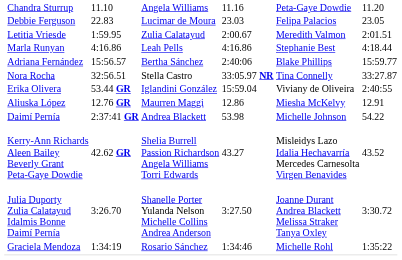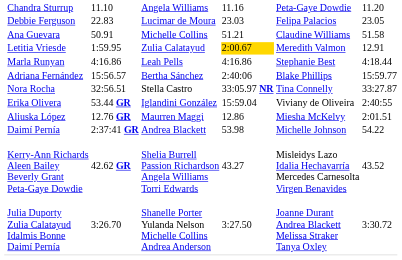 <table>
 <tr>
 <td><br></td>
 <td><a href='#'>Chandra Sturrup</a> <br> </td>
 <td>11.10</td>
 <td><a href='#'>Angela Williams</a> <br> </td>
 <td>11.16</td>
 <td><a href='#'>Peta-Gaye Dowdie</a> <br> </td>
 <td>11.20</td>
 </tr>
 <tr>
 <td><br></td>
 <td><a href='#'>Debbie Ferguson</a> <br> </td>
 <td>22.83</td>
 <td><a href='#'>Lucimar de Moura</a> <br> </td>
 <td>23.03</td>
 <td><a href='#'>Felipa Palacios</a> <br> </td>
 <td>23.05</td>
 </tr>
 <tr>
 <td></td>
+<td><a href='#'>Ana Guevara</a> <br> </td>
+<td>50.91</td>
+<td><a href='#'>Michelle Collins</a> <br> </td>
+<td>51.21</td>
+<td><a href='#'>Claudine Williams</a> <br> </td>
+<td>51.58</td>
+</tr>
+<tr>
+<td></td>
 <td><a href='#'>Letitia Vriesde</a> <br> </td>
 <td>1:59.95</td>
 <td><a href='#'>Zulia Calatayud</a> <br> </td>
-<td>2:00.67</td>
+<td style="background: gold;">2:00.67</td>
 <td><a href='#'>Meredith Valmon</a> <br> </td>
-<td>2:01.51</td>
+<td>12.91</td>
 </tr>
 <tr>
 <td></td>
 <td><a href='#'>Marla Runyan</a> <br> </td>
 <td>4:16.86</td>
 <td><a href='#'>Leah Pells</a> <br> </td>
 <td>4:16.86</td>
 <td><a href='#'>Stephanie Best</a> <br> </td>
 <td>4:18.44</td>
 </tr>
 <tr>
 <td></td>
 <td><a href='#'>Adriana Fernández</a> <br> </td>
 <td>15:56.57</td>
 <td><a href='#'>Bertha Sánchez</a> <br> </td>
 <td>2:40:06</td>
 <td><a href='#'>Blake Phillips</a> <br> </td>
 <td>15:59.77</td>
 </tr>
 <tr>
 <td></td>
 <td><a href='#'>Nora Rocha</a> <br> </td>
 <td>32:56.51</td>
 <td>Stella Castro <br> </td>
 <td>33:05.97 <strong><a href='#'>NR</a></strong></td>
 <td><a href='#'>Tina Connelly</a> <br> </td>
 <td>33:27.87</td>
 </tr>
 <tr>
 <td></td>
 <td><a href='#'>Erika Olivera</a> <br> </td>
 <td>53.44 <strong><a href='#'>GR</a></strong></td>
 <td><a href='#'>Iglandini González</a> <br> </td>
 <td>15:59.04</td>
 <td>Viviany de Oliveira <br> </td>
 <td>2:40:55</td>
 </tr>
 <tr>
 <td><br></td>
 <td><a href='#'>Aliuska López</a> <br> </td>
 <td>12.76 <strong><a href='#'>GR</a></strong></td>
 <td><a href='#'>Maurren Maggi</a> <br> </td>
 <td>12.86</td>
 <td><a href='#'>Miesha McKelvy</a> <br> </td>
-<td>12.91</td>
+<td>2:01.51</td>
 </tr>
 <tr>
 <td></td>
 <td><a href='#'>Daimí Pernía</a> <br> </td>
 <td>2:37:41 <strong><a href='#'>GR</a></strong></td>
 <td><a href='#'>Andrea Blackett</a> <br> </td>
 <td>53.98</td>
 <td><a href='#'>Michelle Johnson</a> <br> </td>
 <td>54.22</td>
 </tr>
 <tr>
 <td></td>
 <td><br><a href='#'>Kerry-Ann Richards</a><br><a href='#'>Aleen Bailey</a><br><a href='#'>Beverly Grant</a><br><a href='#'>Peta-Gaye Dowdie</a></td>
 <td>42.62 <strong><a href='#'>GR</a></strong></td>
 <td><br><a href='#'>Shelia Burrell</a><br><a href='#'>Passion Richardson</a><br><a href='#'>Angela Williams</a><br><a href='#'>Torri Edwards</a></td>
 <td>43.27</td>
 <td><br>Misleidys Lazo<br><a href='#'>Idalia Hechavarría</a><br>Mercedes Carnesolta<br><a href='#'>Virgen Benavides</a></td>
 <td>43.52</td>
 </tr>
 <tr>
 <td></td>
 <td><br><a href='#'>Julia Duporty</a><br><a href='#'>Zulia Calatayud</a><br><a href='#'>Idalmis Bonne</a><br><a href='#'>Daimí Pernía</a></td>
 <td>3:26.70</td>
 <td><br><a href='#'>Shanelle Porter</a><br>Yulanda Nelson<br><a href='#'>Michelle Collins</a><br><a href='#'>Andrea Anderson</a></td>
 <td>3:27.50</td>
 <td><br><a href='#'>Joanne Durant</a><br><a href='#'>Andrea Blackett</a><br><a href='#'>Melissa Straker</a><br><a href='#'>Tanya Oxley</a></td>
 <td>3:30.72</td>
 </tr>
-<tr>
-<td></td>
-<td><a href='#'>Graciela Mendoza</a> <br> </td>
-<td>1:34:19</td>
-<td><a href='#'>Rosario Sánchez</a> <br> </td>
-<td>1:34:46</td>
-<td><a href='#'>Michelle Rohl</a> <br> </td>
-<td>1:35:22</td>
-</tr>
 <tr bgcolor= e8e8e8>
 <td colspan=7></td>
 </tr>
 </table>
